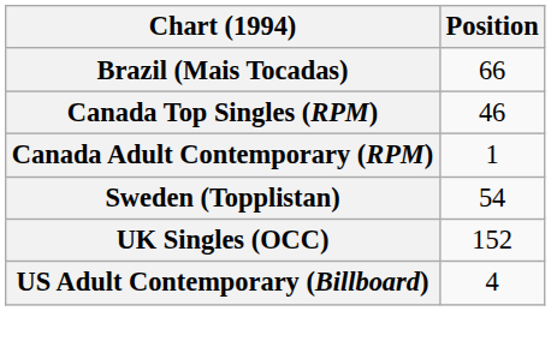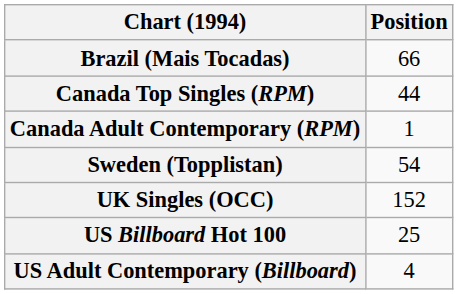 <table class="wikitable sortable plainrowheaders" style="text-align:center">
 <tr>
 <th>Chart (1994)</th>
 <th>Position</th>
 </tr>
 <tr>
 <th scope="row">Brazil (Mais Tocadas)</th>
 <td>66</td>
 </tr>
 <tr>
 <th scope="row">Canada Top Singles (<em>RPM</em>)</th>
-<td>46</td>
+<td>44</td>
 </tr>
 <tr>
 <th scope="row">Canada Adult Contemporary (<em>RPM</em>)</th>
 <td>1</td>
 </tr>
 <tr>
 <th scope="row">Sweden (Topplistan)</th>
 <td>54</td>
 </tr>
 <tr>
 <th scope="row">UK Singles (OCC)</th>
 <td>152</td>
 </tr>
 <tr>
+<th scope="row">US <em>Billboard</em> Hot 100</th>
+<td>25</td>
+</tr>
+<tr>
 <th scope="row">US Adult Contemporary (<em>Billboard</em>)</th>
 <td>4</td>
 </tr>
 </table>
